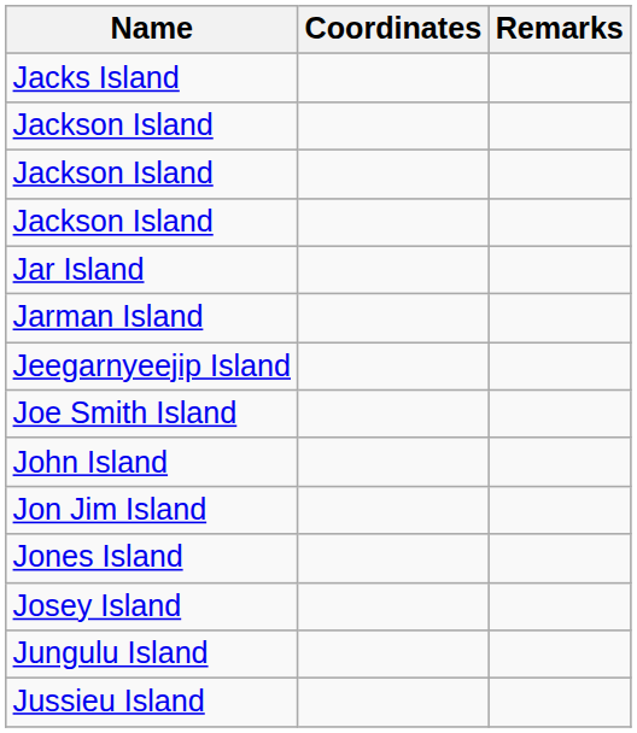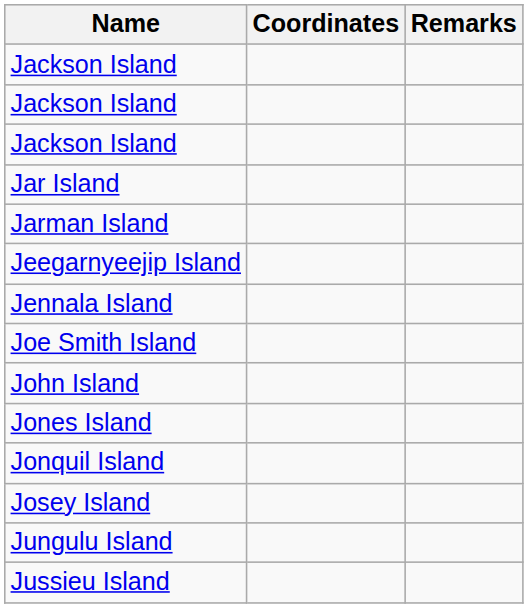 <table class="wikitable">
 <tr>
 <th>Name</th>
 <th>Coordinates</th>
 <th>Remarks</th>
-</tr>
-<tr>
-<td><a href='#'>Jacks Island</a></td>
-<td></td>
-<td></td>
 </tr>
 <tr>
 <td><a href='#'>Jackson Island</a></td>
 <td></td>
 <td></td>
 </tr>
 <tr>
 <td><a href='#'>Jackson Island</a></td>
 <td></td>
 <td></td>
 </tr>
 <tr>
 <td><a href='#'>Jackson Island</a></td>
 <td></td>
 <td></td>
 </tr>
 <tr>
 <td><a href='#'>Jar Island</a></td>
 <td></td>
 <td></td>
 </tr>
 <tr>
 <td><a href='#'>Jarman Island</a></td>
 <td></td>
 <td></td>
 </tr>
 <tr>
 <td><a href='#'>Jeegarnyeejip Island</a></td>
 <td></td>
 <td></td>
 </tr>
 <tr>
+<td><a href='#'>Jennala Island</a></td>
+<td></td>
+<td></td>
+</tr>
+<tr>
 <td><a href='#'>Joe Smith Island</a></td>
 <td></td>
 <td></td>
 </tr>
 <tr>
 <td><a href='#'>John Island</a></td>
 <td></td>
 <td></td>
 </tr>
 <tr>
-<td><a href='#'>Jon Jim Island</a></td>
+<td><a href='#'>Jones Island</a></td>
 <td></td>
 <td></td>
 </tr>
 <tr>
-<td><a href='#'>Jones Island</a></td>
+<td><a href='#'>Jonquil Island</a></td>
 <td></td>
 <td></td>
 </tr>
 <tr>
 <td><a href='#'>Josey Island</a></td>
 <td></td>
 <td></td>
 </tr>
 <tr>
 <td><a href='#'>Jungulu Island</a></td>
 <td></td>
 <td></td>
 </tr>
 <tr>
 <td><a href='#'>Jussieu Island</a></td>
 <td></td>
 <td></td>
 </tr>
 </table>
